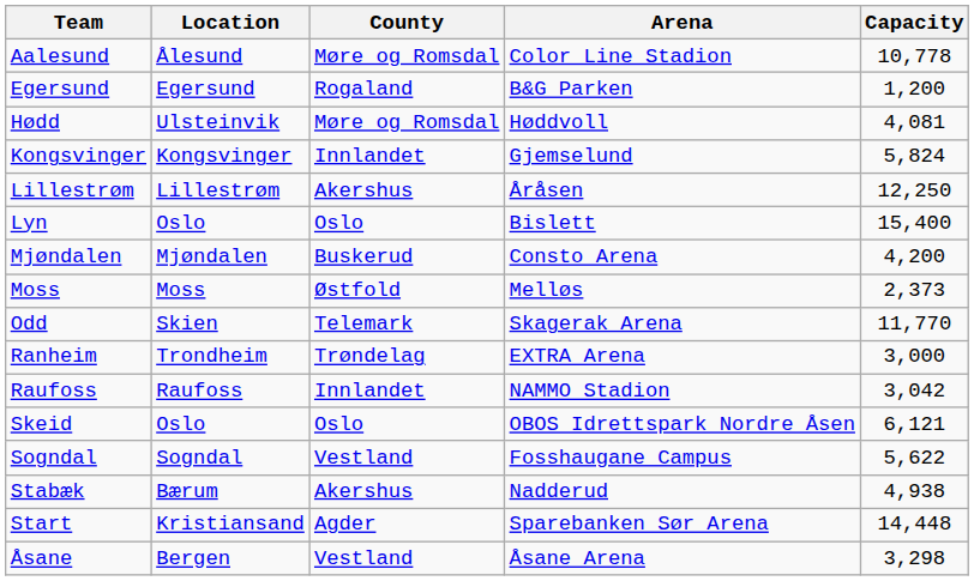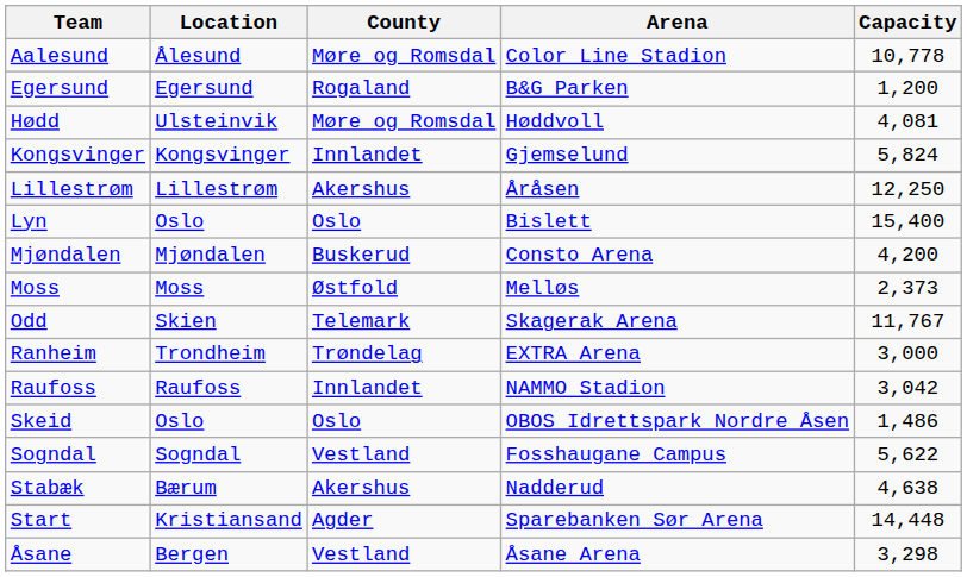 <table class="wikitable sortable" border="1">
 <tr>
 <th>Team</th>
 <th>Location</th>
 <th>County</th>
 <th>Arena</th>
 <th>Capacity</th>
 </tr>
 <tr>
 <td><a href='#'>Aalesund</a></td>
 <td><a href='#'>Ålesund</a></td>
 <td><a href='#'>Møre og Romsdal</a></td>
 <td><a href='#'>Color Line Stadion</a></td>
 <td align="center">10,778</td>
 </tr>
 <tr>
 <td><a href='#'>Egersund</a></td>
 <td><a href='#'>Egersund</a></td>
 <td><a href='#'>Rogaland</a></td>
 <td><a href='#'>B&G Parken</a></td>
 <td align="center">1,200</td>
 </tr>
 <tr>
 <td><a href='#'>Hødd</a></td>
 <td><a href='#'>Ulsteinvik</a></td>
 <td><a href='#'>Møre og Romsdal</a></td>
 <td><a href='#'>Høddvoll</a></td>
 <td align="center">4,081</td>
 </tr>
 <tr>
 <td><a href='#'>Kongsvinger</a></td>
 <td><a href='#'>Kongsvinger</a></td>
 <td><a href='#'>Innlandet</a></td>
 <td><a href='#'>Gjemselund</a></td>
 <td align="center">5,824</td>
 </tr>
 <tr>
 <td><a href='#'>Lillestrøm</a></td>
 <td><a href='#'>Lillestrøm</a></td>
 <td><a href='#'>Akershus</a></td>
 <td><a href='#'>Åråsen</a></td>
 <td align="center">12,250</td>
 </tr>
 <tr>
 <td><a href='#'>Lyn</a></td>
 <td><a href='#'>Oslo</a></td>
 <td><a href='#'>Oslo</a></td>
 <td><a href='#'>Bislett</a></td>
 <td align="center">15,400</td>
 </tr>
 <tr>
 <td><a href='#'>Mjøndalen</a></td>
 <td><a href='#'>Mjøndalen</a></td>
 <td><a href='#'>Buskerud</a></td>
 <td><a href='#'>Consto Arena</a></td>
 <td align="center">4,200</td>
 </tr>
 <tr>
 <td><a href='#'>Moss</a></td>
 <td><a href='#'>Moss</a></td>
 <td><a href='#'>Østfold</a></td>
 <td><a href='#'>Melløs</a></td>
 <td align="center">2,373</td>
 </tr>
 <tr>
 <td><a href='#'>Odd</a></td>
 <td><a href='#'>Skien</a></td>
 <td><a href='#'>Telemark</a></td>
 <td><a href='#'>Skagerak Arena</a></td>
-<td align="center">11,770</td>
+<td align="center">11,767</td>
 </tr>
 <tr>
 <td><a href='#'>Ranheim</a></td>
 <td><a href='#'>Trondheim</a></td>
 <td><a href='#'>Trøndelag</a></td>
 <td><a href='#'>EXTRA Arena</a></td>
 <td align="center">3,000</td>
 </tr>
 <tr>
 <td><a href='#'>Raufoss</a></td>
 <td><a href='#'>Raufoss</a></td>
 <td><a href='#'>Innlandet</a></td>
 <td><a href='#'>NAMMO Stadion</a></td>
 <td align="center">3,042</td>
 </tr>
 <tr>
 <td><a href='#'>Skeid</a></td>
 <td><a href='#'>Oslo</a></td>
 <td><a href='#'>Oslo</a></td>
 <td><a href='#'>OBOS Idrettspark Nordre Åsen</a></td>
-<td align="center">6,121</td>
+<td align="center">1,486</td>
 </tr>
 <tr>
 <td><a href='#'>Sogndal</a></td>
 <td><a href='#'>Sogndal</a></td>
 <td><a href='#'>Vestland</a></td>
 <td><a href='#'>Fosshaugane Campus</a></td>
 <td align="center">5,622</td>
 </tr>
 <tr>
 <td><a href='#'>Stabæk</a></td>
 <td><a href='#'>Bærum</a></td>
 <td><a href='#'>Akershus</a></td>
 <td><a href='#'>Nadderud</a></td>
-<td align="center">4,938</td>
+<td align="center">4,638</td>
 </tr>
 <tr>
 <td><a href='#'>Start</a></td>
 <td><a href='#'>Kristiansand</a></td>
 <td><a href='#'>Agder</a></td>
 <td><a href='#'>Sparebanken Sør Arena</a></td>
 <td align="center">14,448</td>
 </tr>
 <tr>
 <td><a href='#'>Åsane</a></td>
 <td><a href='#'>Bergen</a></td>
 <td><a href='#'>Vestland</a></td>
 <td><a href='#'>Åsane Arena</a></td>
 <td align="center">3,298</td>
 </tr>
 </table>
